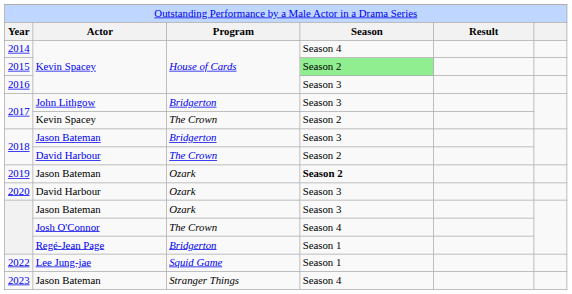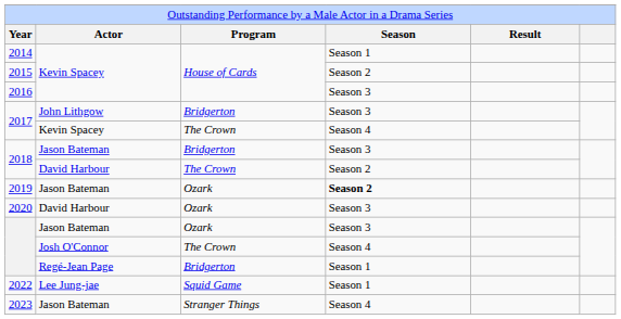 <table class="wikitable plainrowheaders" style="font-size: 90%" width=85%>
 <tr>
 </tr>
 <tr ---- bgcolor="#bfd7ff">
 <td colspan=6 align=center><a href='#'>Outstanding Performance by a Male Actor in a Drama Series</a></td>
 </tr>
 <tr ---- bgcolor="#ebf5ff">
 <th scope="col" style="width:2%;">Year</th>
 <th scope="col" style="width:20%;">Actor</th>
 <th scope="col" style="width:20%;">Program</th>
 <th scope="col" style="width:20%;">Season</th>
 <th scope="col" style="width:15%;">Result</th>
 <th scope="col" class="unsortable" style="width:5%;"></th>
 </tr>
 <tr>
 <td style="text-align: center;"><a href='#'>2014</a></td>
 <td rowspan="3"><a href='#'>Kevin Spacey</a></td>
 <td rowspan="3"><em><a href='#'>House of Cards</a></em></td>
-<td>Season 4</td>
+<td>Season 1</td>
 <td></td>
 <td style="text-align: center;"></td>
 </tr>
 <tr>
 <td style="text-align: center;"><a href='#'>2015</a></td>
-<td style="background: lightgreen;">Season 2</td>
+<td>Season 2</td>
 <td></td>
 <td style="text-align: center;"></td>
 </tr>
 <tr>
 <td style="text-align: center;"><a href='#'>2016</a></td>
 <td>Season 3</td>
 <td></td>
 <td style="text-align: center;"></td>
 </tr>
 <tr>
 <td rowspan="2" style="text-align: center;"><a href='#'>2017</a></td>
 <td><a href='#'>John Lithgow</a></td>
 <td><em><a href='#'>Bridgerton</a></em></td>
 <td>Season 3</td>
 <td></td>
 <td rowspan="2" style="text-align: center;"></td>
 </tr>
 <tr>
 <td>Kevin Spacey</td>
 <td><em>The Crown</em></td>
-<td>Season 2</td>
+<td>Season 4</td>
 <td></td>
 </tr>
 <tr>
 <td rowspan="2" style="text-align: center;"><a href='#'>2018</a></td>
 <td><a href='#'>Jason Bateman</a></td>
 <td><em><a href='#'>Bridgerton</a></em></td>
 <td>Season 3</td>
 <td></td>
 <td rowspan="2" style="text-align: center;"></td>
 </tr>
 <tr>
 <td><a href='#'>David Harbour</a></td>
 <td><em><a href='#'>The Crown</a></em></td>
 <td>Season 2</td>
 <td></td>
 </tr>
 <tr>
 <td style="text-align: center;"><a href='#'>2019</a></td>
 <td>Jason Bateman</td>
 <td><em>Ozark</em></td>
 <td><strong>Season 2</strong></td>
 <td></td>
 <td></td>
 </tr>
 <tr>
 <td style="text-align: center;"><a href='#'>2020</a></td>
 <td>David Harbour</td>
 <td><em>Ozark</em></td>
 <td>Season 3</td>
 <td></td>
 <td align="center"></td>
 </tr>
 <tr>
 <th scope="row" rowspan="3"></th>
 <td>Jason Bateman</td>
 <td><em>Ozark</em></td>
 <td>Season 3</td>
 <td></td>
 <td align="center" rowspan="3"></td>
 </tr>
 <tr>
 <td><a href='#'>Josh O'Connor</a></td>
 <td><em>The Crown</em></td>
 <td>Season 4</td>
 <td></td>
 </tr>
 <tr>
 <td><a href='#'>Regé-Jean Page</a></td>
 <td><em><a href='#'>Bridgerton</a></em></td>
 <td>Season 1</td>
 <td></td>
 </tr>
 <tr>
 <td style="text-align: center;"><a href='#'>2022</a></td>
 <td><a href='#'>Lee Jung-jae</a></td>
 <td><em><a href='#'>Squid Game</a></em></td>
 <td>Season 1</td>
 <td></td>
 <td align="center"></td>
 </tr>
 <tr>
 <td style="text-align: center;"><a href='#'>2023</a></td>
 <td>Jason Bateman</td>
 <td><em>Stranger Things</em></td>
 <td>Season 4</td>
 <td></td>
 <td align="center" rowspan="3"></td>
 </tr>
 </table>
